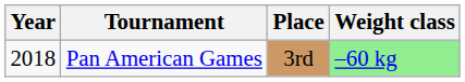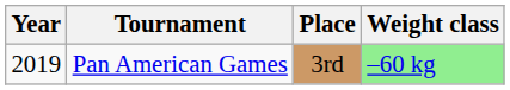 <table class=wikitable>
 <tr>
 <th>Year</th>
 <th>Tournament</th>
 <th>Place</th>
 <th>Weight class</th>
 </tr>
 <tr>
-<td>2018</td>
+<td>2019</td>
 <td><a href='#'>Pan American Games</a></td>
 <td bgcolor="cc9966" align="center">3rd</td>
 <td style="background: lightgreen;"><a href='#'>–60 kg</a></td>
 </tr>
 </table>
